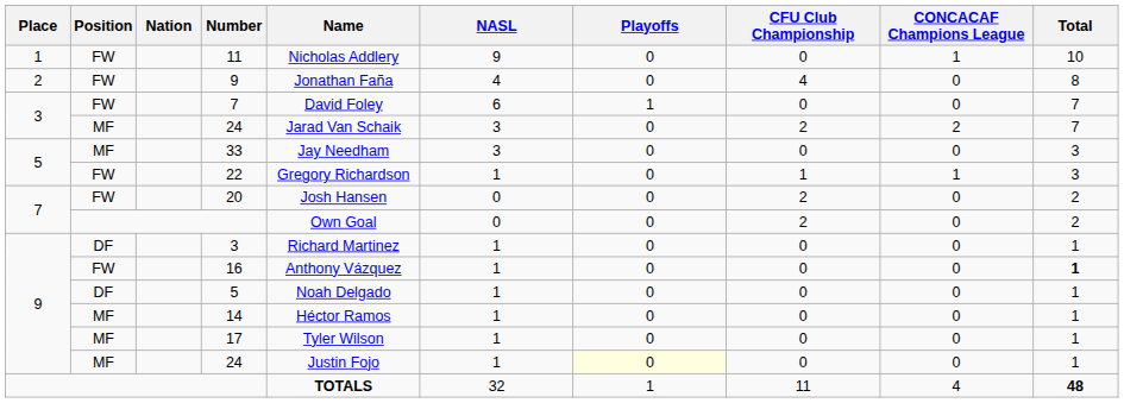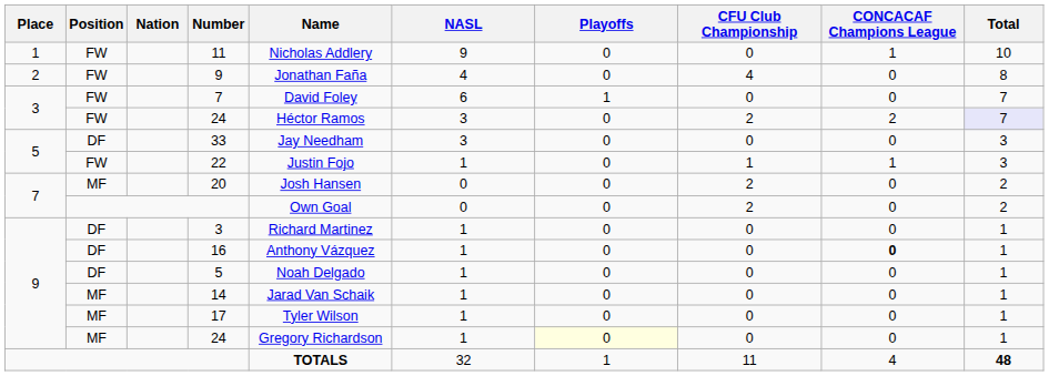 <table class="wikitable" style="font-size: 95%; text-align: center;">
 <tr>
 <th width=60>Place</th>
 <th width=60>Position</th>
 <th width=60>Nation</th>
 <th width=60>Number</th>
 <th width=150>Name</th>
 <th width=150><a href='#'>NASL</a></th>
 <th width=150><a href='#'>Playoffs</a></th>
 <th width=150><a href='#'>CFU Club Championship</a></th>
 <th width=150><a href='#'>CONCACAF Champions League</a></th>
 <th width=80>Total</th>
 </tr>
 <tr>
 <td>1</td>
 <td>FW</td>
 <td></td>
 <td>11</td>
 <td><a href='#'>Nicholas Addlery</a></td>
 <td>9</td>
 <td>0</td>
 <td>0</td>
 <td>1</td>
 <td>10</td>
 </tr>
 <tr>
 <td>2</td>
 <td>FW</td>
 <td></td>
 <td>9</td>
 <td><a href='#'>Jonathan Faña</a></td>
 <td>4</td>
 <td>0</td>
 <td>4</td>
 <td>0</td>
 <td>8</td>
 </tr>
 <tr>
 <td rowspan="2">3</td>
 <td>FW</td>
 <td></td>
 <td>7</td>
 <td><a href='#'>David Foley</a></td>
 <td>6</td>
 <td>1</td>
 <td>0</td>
 <td>0</td>
 <td>7</td>
 </tr>
 <tr>
-<td>MF</td>
+<td>FW</td>
 <td></td>
 <td>24</td>
-<td><a href='#'>Jarad Van Schaik</a></td>
+<td><a href='#'>Héctor Ramos</a></td>
 <td>3</td>
 <td>0</td>
 <td>2</td>
 <td>2</td>
-<td>7</td>
+<td style="background: lavender;">7</td>
 </tr>
 <tr>
 <td rowspan="2">5</td>
-<td>MF</td>
+<td>DF</td>
 <td></td>
 <td>33</td>
 <td><a href='#'>Jay Needham</a></td>
 <td>3</td>
 <td>0</td>
 <td>0</td>
 <td>0</td>
 <td>3</td>
 </tr>
 <tr>
 <td>FW</td>
 <td></td>
 <td>22</td>
-<td><a href='#'>Gregory Richardson</a></td>
+<td><a href='#'>Justin Fojo</a></td>
 <td>1</td>
 <td>0</td>
 <td>1</td>
 <td>1</td>
 <td>3</td>
 </tr>
 <tr>
 <td rowspan="2">7</td>
-<td>FW</td>
+<td>MF</td>
 <td></td>
 <td>20</td>
 <td><a href='#'>Josh Hansen</a></td>
 <td>0</td>
 <td>0</td>
 <td>2</td>
 <td>0</td>
 <td>2</td>
 </tr>
 <tr>
 <td colspan="3"></td>
 <td><a href='#'>Own Goal</a></td>
 <td>0</td>
 <td>0</td>
 <td>2</td>
 <td>0</td>
 <td>2</td>
 </tr>
 <tr>
 <td rowspan="6">9</td>
 <td>DF</td>
 <td></td>
 <td>3</td>
 <td><a href='#'>Richard Martinez</a></td>
 <td>1</td>
 <td>0</td>
 <td>0</td>
 <td>0</td>
 <td>1</td>
 </tr>
 <tr>
-<td>FW</td>
+<td>DF</td>
 <td></td>
 <td>16</td>
 <td><a href='#'>Anthony Vázquez</a></td>
 <td>1</td>
 <td>0</td>
 <td>0</td>
-<td>0</td>
-<td><strong>1</strong></td>
+<td><strong>0</strong></td>
+<td>1</td>
 </tr>
 <tr>
 <td>DF</td>
 <td></td>
 <td>5</td>
 <td><a href='#'>Noah Delgado</a></td>
 <td>1</td>
 <td>0</td>
 <td>0</td>
 <td>0</td>
 <td>1</td>
 </tr>
 <tr>
 <td>MF</td>
 <td></td>
 <td>14</td>
-<td><a href='#'>Héctor Ramos</a></td>
+<td><a href='#'>Jarad Van Schaik</a></td>
 <td>1</td>
 <td>0</td>
 <td>0</td>
 <td>0</td>
 <td>1</td>
 </tr>
 <tr>
 <td>MF</td>
 <td></td>
 <td>17</td>
 <td><a href='#'>Tyler Wilson</a></td>
 <td>1</td>
 <td>0</td>
 <td>0</td>
 <td>0</td>
 <td>1</td>
 </tr>
 <tr>
 <td>MF</td>
 <td></td>
 <td>24</td>
-<td><a href='#'>Justin Fojo</a></td>
+<td><a href='#'>Gregory Richardson</a></td>
 <td>1</td>
 <td style="background: lightyellow;">0</td>
 <td>0</td>
 <td>0</td>
 <td>1</td>
 </tr>
 <tr>
 <td colspan="4"></td>
 <td><strong>TOTALS</strong></td>
 <td>32</td>
 <td>1</td>
 <td>11</td>
 <td>4</td>
 <td><strong>48</strong></td>
 </tr>
 </table>
